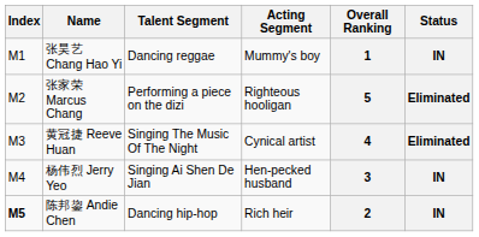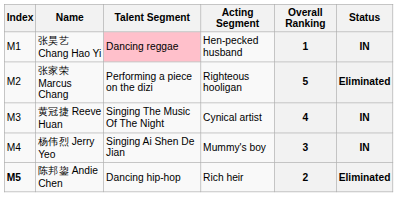 <table class="wikitable">
 <tr>
 <th>Index</th>
 <th>Name</th>
 <th>Talent Segment</th>
 <th>Acting Segment</th>
 <th>Overall Ranking</th>
 <th>Status</th>
 </tr>
 <tr>
 <td>M1</td>
 <td>张昊艺 Chang Hao Yi</td>
-<td>Dancing reggae</td>
-<td>Mummy's boy</td>
+<td style="background: pink;">Dancing reggae</td>
+<td>Hen-pecked husband</td>
 <th>1</th>
 <th>IN</th>
 </tr>
 <tr>
 <td>M2</td>
 <td>张家荣 Marcus Chang</td>
 <td>Performing a piece on the dizi</td>
 <td>Righteous hooligan</td>
 <th>5</th>
 <th>Eliminated</th>
 </tr>
 <tr>
 <td>M3</td>
 <td>黄冠捷 Reeve Huan</td>
 <td>Singing The Music Of The Night</td>
 <td>Cynical artist</td>
 <th>4</th>
-<th>Eliminated</th>
+<th>IN</th>
 </tr>
 <tr>
 <td>M4</td>
 <td>杨伟烈 Jerry Yeo</td>
 <td>Singing Ai Shen De Jian</td>
-<td>Hen-pecked husband</td>
+<td>Mummy's boy</td>
 <th>3</th>
 <th>IN</th>
 </tr>
 <tr>
 <td><strong>M5</strong></td>
 <td>陈邦鋆 Andie Chen</td>
 <td>Dancing hip-hop</td>
 <td>Rich heir</td>
 <th>2</th>
-<th>IN</th>
+<th>Eliminated</th>
 </tr>
 </table>
